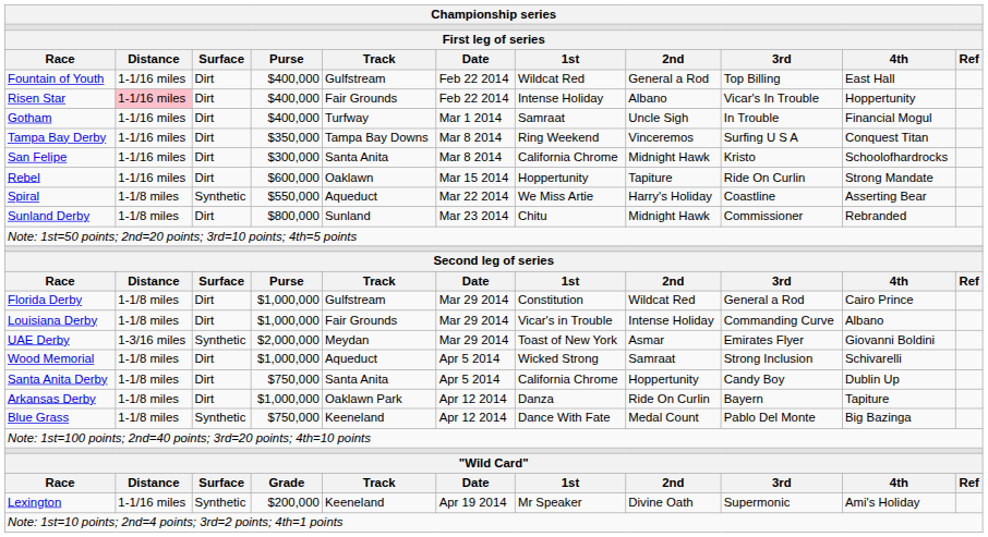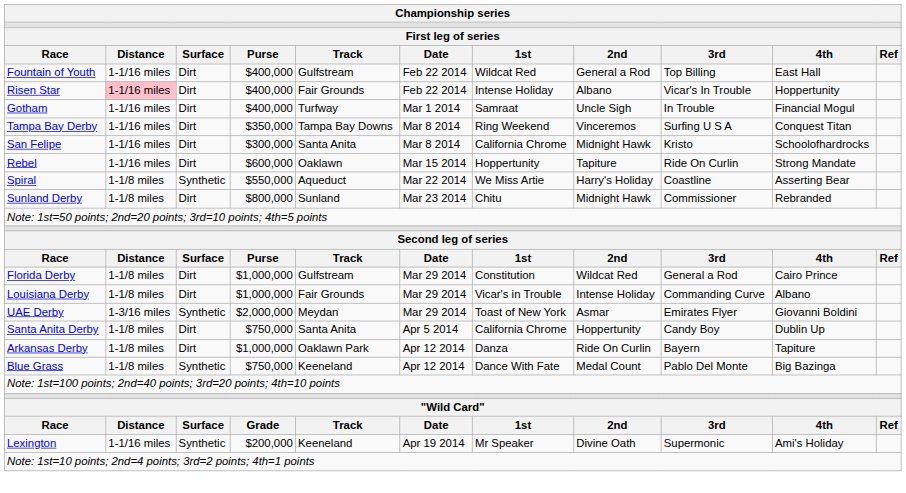 <table class="wikitable" style="width:100%">
 <tr>
 <th colspan=11>Championship series</th>
 </tr>
 <tr>
 <td colspan=11 style="background:#e3e3e3"></td>
 </tr>
 <tr>
 <th colspan=11>First leg of series</th>
 </tr>
 <tr>
 <th>Race</th>
 <th>Distance</th>
 <th>Surface</th>
 <th>Purse</th>
 <th>Track</th>
 <th>Date</th>
 <th>1st</th>
 <th>2nd</th>
 <th>3rd</th>
 <th>4th</th>
 <th>Ref</th>
 </tr>
 <tr>
 <td><a href='#'>Fountain of Youth</a></td>
 <td>1-<span>1/16 miles</span></td>
 <td>Dirt</td>
 <td align=right>$400,000</td>
 <td>Gulfstream</td>
 <td>Feb 22 2014</td>
 <td>Wildcat Red</td>
 <td>General a Rod</td>
 <td>Top Billing</td>
 <td>East Hall</td>
 <td></td>
 </tr>
 <tr>
 <td><a href='#'>Risen Star</a></td>
 <td style="background: pink;">1-<span>1/16 miles</span></td>
 <td>Dirt</td>
 <td align=right>$400,000</td>
 <td>Fair Grounds</td>
 <td>Feb 22 2014</td>
 <td>Intense Holiday</td>
 <td>Albano</td>
 <td>Vicar's In Trouble</td>
 <td>Hoppertunity</td>
 <td></td>
 </tr>
 <tr>
 <td><a href='#'>Gotham</a></td>
 <td>1-<span>1/16 miles</span></td>
 <td>Dirt</td>
 <td align=right>$400,000</td>
 <td>Turfway</td>
 <td>Mar 1 2014</td>
 <td>Samraat</td>
 <td>Uncle Sigh</td>
 <td>In Trouble</td>
 <td>Financial Mogul</td>
 <td></td>
 </tr>
 <tr>
 <td><a href='#'>Tampa Bay Derby</a></td>
 <td>1-<span>1/16 miles</span></td>
 <td>Dirt</td>
 <td align=right>$350,000</td>
 <td>Tampa Bay Downs</td>
 <td>Mar 8 2014</td>
 <td>Ring Weekend</td>
 <td>Vinceremos</td>
 <td>Surfing U S A</td>
 <td>Conquest Titan</td>
 <td></td>
 </tr>
 <tr>
 <td><a href='#'>San Felipe</a></td>
 <td>1-<span>1/16 miles</span></td>
 <td>Dirt</td>
 <td align=right>$300,000</td>
 <td>Santa Anita</td>
 <td>Mar 8 2014</td>
 <td>California Chrome</td>
 <td>Midnight Hawk</td>
 <td>Kristo</td>
 <td>Schoolofhardrocks</td>
 <td></td>
 </tr>
 <tr>
 <td><a href='#'>Rebel</a></td>
 <td>1-<span>1/16 miles</span></td>
 <td>Dirt</td>
 <td align=right>$600,000</td>
 <td>Oaklawn</td>
 <td>Mar 15 2014</td>
 <td>Hoppertunity</td>
 <td>Tapiture</td>
 <td>Ride On Curlin</td>
 <td>Strong Mandate</td>
 <td></td>
 </tr>
 <tr>
 <td><a href='#'>Spiral</a></td>
 <td>1-<span>1/8 miles</span></td>
 <td>Synthetic</td>
 <td align=right>$550,000</td>
 <td>Aqueduct</td>
 <td>Mar 22 2014</td>
 <td>We Miss Artie</td>
 <td>Harry's Holiday</td>
 <td>Coastline</td>
 <td>Asserting Bear</td>
 <td></td>
 </tr>
 <tr>
 <td><a href='#'>Sunland Derby</a></td>
 <td>1-<span>1/8 miles</span></td>
 <td>Dirt</td>
 <td align=right>$800,000</td>
 <td>Sunland</td>
 <td>Mar 23 2014</td>
 <td>Chitu</td>
 <td>Midnight Hawk</td>
 <td>Commissioner</td>
 <td>Rebranded</td>
 <td></td>
 </tr>
 <tr>
 <td colspan=11><em>Note: 1st=50 points; 2nd=20 points; 3rd=10 points; 4th=5 points</em></td>
 </tr>
 <tr>
 <td colspan=11 style="background:#e3e3e3"></td>
 </tr>
 <tr>
 <th colspan=11>Second leg of series</th>
 </tr>
 <tr>
 <th>Race</th>
 <th>Distance</th>
 <th>Surface</th>
 <th>Purse</th>
 <th>Track</th>
 <th>Date</th>
 <th>1st</th>
 <th>2nd</th>
 <th>3rd</th>
 <th>4th</th>
 <th>Ref</th>
 </tr>
 <tr>
 <td><a href='#'>Florida Derby</a></td>
 <td>1-<span>1/8 miles</span></td>
 <td>Dirt</td>
 <td align=right>$1,000,000</td>
 <td>Gulfstream</td>
 <td>Mar 29 2014</td>
 <td>Constitution</td>
 <td>Wildcat Red</td>
 <td>General a Rod</td>
 <td>Cairo Prince</td>
 <td></td>
 </tr>
 <tr>
 <td><a href='#'>Louisiana Derby</a></td>
 <td>1-<span>1/8 miles</span></td>
 <td>Dirt</td>
 <td align=right>$1,000,000</td>
 <td>Fair Grounds</td>
 <td>Mar 29 2014</td>
 <td>Vicar's in Trouble</td>
 <td>Intense Holiday</td>
 <td>Commanding Curve</td>
 <td>Albano</td>
 <td></td>
 </tr>
 <tr>
 <td><a href='#'>UAE Derby</a></td>
 <td>1-<span>3/16 miles</span></td>
 <td>Synthetic</td>
 <td align=right>$2,000,000</td>
 <td>Meydan</td>
 <td>Mar 29 2014</td>
 <td>Toast of New York</td>
 <td>Asmar</td>
 <td>Emirates Flyer</td>
 <td>Giovanni Boldini</td>
 <td></td>
 </tr>
 <tr>
-<td><a href='#'>Wood Memorial</a></td>
-<td>1-<span>1/8 miles</span></td>
-<td>Dirt</td>
-<td align=right>$1,000,000</td>
-<td>Aqueduct</td>
-<td>Apr 5 2014</td>
-<td>Wicked Strong</td>
-<td>Samraat</td>
-<td>Strong Inclusion</td>
-<td>Schivarelli</td>
-<td></td>
-</tr>
-<tr>
 <td><a href='#'>Santa Anita Derby</a></td>
 <td>1-<span>1/8 miles</span></td>
 <td>Dirt</td>
 <td align=right>$750,000</td>
 <td>Santa Anita</td>
 <td>Apr 5 2014</td>
 <td>California Chrome</td>
 <td>Hoppertunity</td>
 <td>Candy Boy</td>
 <td>Dublin Up</td>
 <td></td>
 </tr>
 <tr>
 <td><a href='#'>Arkansas Derby</a></td>
 <td>1-<span>1/8 miles</span></td>
 <td>Dirt</td>
 <td align=right>$1,000,000</td>
 <td>Oaklawn Park</td>
 <td>Apr 12 2014</td>
 <td>Danza</td>
 <td>Ride On Curlin</td>
 <td>Bayern</td>
 <td>Tapiture</td>
 <td></td>
 </tr>
 <tr>
 <td><a href='#'>Blue Grass</a></td>
 <td>1-<span>1/8 miles</span></td>
 <td>Synthetic</td>
 <td align=right>$750,000</td>
 <td>Keeneland</td>
 <td>Apr 12 2014</td>
 <td>Dance With Fate</td>
 <td>Medal Count</td>
 <td>Pablo Del Monte</td>
 <td>Big Bazinga</td>
 <td></td>
 </tr>
 <tr>
 <td colspan=11><em>Note: 1st=100 points; 2nd=40 points; 3rd=20 points; 4th=10 points</em></td>
 </tr>
 <tr>
 <td colspan=11 style="background:#e3e3e3"></td>
 </tr>
 <tr>
 <th colspan=11>"Wild Card"</th>
 </tr>
 <tr>
 <th>Race</th>
 <th>Distance</th>
 <th>Surface</th>
 <th>Grade</th>
 <th>Track</th>
 <th>Date</th>
 <th>1st</th>
 <th>2nd</th>
 <th>3rd</th>
 <th>4th</th>
 <th>Ref</th>
 </tr>
 <tr>
 <td><a href='#'>Lexington</a></td>
 <td>1-<span>1/16 miles</span></td>
 <td>Synthetic</td>
 <td align=right>$200,000</td>
 <td>Keeneland</td>
 <td>Apr 19 2014</td>
 <td>Mr Speaker</td>
 <td>Divine Oath</td>
 <td>Supermonic</td>
 <td>Ami's Holiday</td>
 <td></td>
 </tr>
 <tr>
 <td colspan=11><em>Note: 1st=10 points; 2nd=4 points; 3rd=2 points; 4th=1 points</em></td>
 </tr>
 </table>
